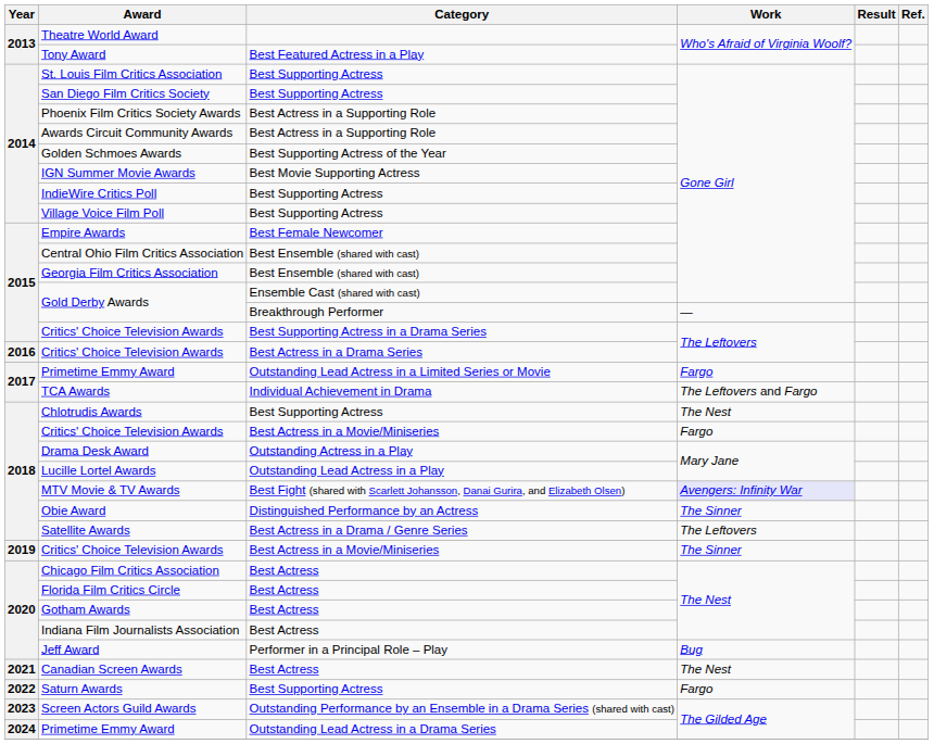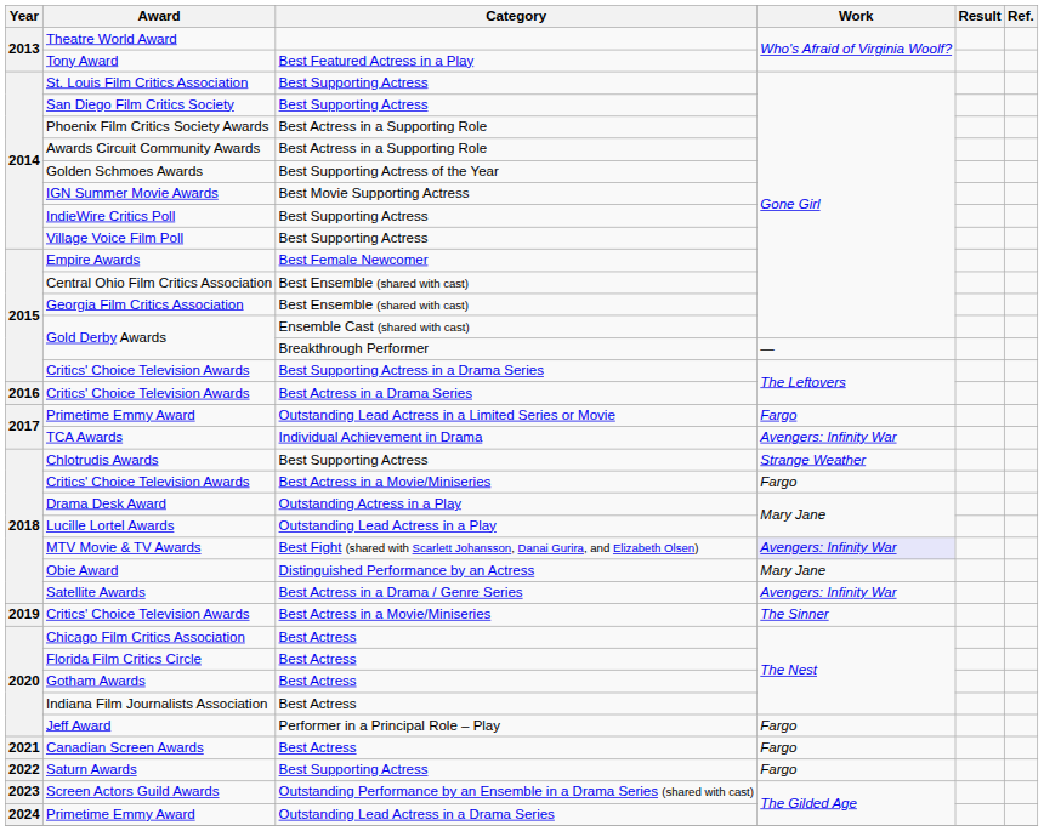 <table class="wikitable plainrowheaders sortable">
 <tr>
 <th scope="col">Year</th>
 <th scope="col">Award</th>
 <th scope="col">Category</th>
 <th scope="col">Work</th>
 <th scope="col">Result</th>
 <th scope="col" class=unsortable>Ref.</th>
 </tr>
 <tr>
 <th scope="row" rowspan="2">2013</th>
 <td><a href='#'>Theatre World Award</a></td>
 <td></td>
 <td rowspan="2"><em><a href='#'>Who's Afraid of Virginia Woolf?</a></em></td>
 <td></td>
 <td></td>
 </tr>
 <tr>
 <td><a href='#'>Tony Award</a></td>
 <td><a href='#'>Best Featured Actress in a Play</a></td>
 <td></td>
 <td></td>
 </tr>
 <tr>
 <th scope="row" rowspan="8">2014</th>
 <td><a href='#'>St. Louis Film Critics Association</a></td>
 <td><a href='#'>Best Supporting Actress</a></td>
 <td rowspan="12"><em><a href='#'>Gone Girl</a></em></td>
 <td></td>
 <td></td>
 </tr>
 <tr>
 <td><a href='#'>San Diego Film Critics Society</a></td>
 <td><a href='#'>Best Supporting Actress</a></td>
 <td></td>
 <td></td>
 </tr>
 <tr>
 <td>Phoenix Film Critics Society Awards</td>
 <td>Best Actress in a Supporting Role</td>
 <td></td>
 <td></td>
 </tr>
 <tr>
 <td>Awards Circuit Community Awards</td>
 <td>Best Actress in a Supporting Role</td>
 <td></td>
 <td></td>
 </tr>
 <tr>
 <td>Golden Schmoes Awards</td>
 <td>Best Supporting Actress of the Year</td>
 <td></td>
 <td></td>
 </tr>
 <tr>
 <td><a href='#'>IGN Summer Movie Awards</a></td>
 <td>Best Movie Supporting Actress</td>
 <td></td>
 <td></td>
 </tr>
 <tr>
 <td><a href='#'>IndieWire Critics Poll</a></td>
 <td>Best Supporting Actress</td>
 <td></td>
 <td></td>
 </tr>
 <tr>
 <td><a href='#'>Village Voice Film Poll</a></td>
 <td>Best Supporting Actress</td>
 <td></td>
 <td></td>
 </tr>
 <tr>
 <th scope="row" rowspan="6">2015</th>
 <td><a href='#'>Empire Awards</a></td>
 <td><a href='#'>Best Female Newcomer</a></td>
 <td></td>
 <td></td>
 </tr>
 <tr>
 <td>Central Ohio Film Critics Association</td>
 <td>Best Ensemble <small>(shared with cast)</small></td>
 <td></td>
 <td></td>
 </tr>
 <tr>
 <td><a href='#'>Georgia Film Critics Association</a></td>
 <td>Best Ensemble <small>(shared with cast)</small></td>
 <td></td>
 <td></td>
 </tr>
 <tr>
 <td rowspan="2"><a href='#'>Gold Derby</a> Awards</td>
 <td>Ensemble Cast <small> (shared with cast)</small></td>
 <td></td>
 <td></td>
 </tr>
 <tr>
 <td>Breakthrough Performer</td>
 <td>—</td>
 <td></td>
 <td></td>
 </tr>
 <tr>
 <td><a href='#'>Critics' Choice Television Awards</a></td>
 <td><a href='#'>Best Supporting Actress in a Drama Series</a></td>
 <td rowspan="2" data-sort-value="Leftovers, The"><em><a href='#'>The Leftovers</a></em></td>
 <td></td>
 <td></td>
 </tr>
 <tr>
 <th scope="row">2016</th>
 <td><a href='#'>Critics' Choice Television Awards</a></td>
 <td><a href='#'>Best Actress in a Drama Series</a></td>
 <td></td>
 <td></td>
 </tr>
 <tr>
 <th scope="row" rowspan="2">2017</th>
 <td><a href='#'>Primetime Emmy Award</a></td>
 <td><a href='#'>Outstanding Lead Actress in a Limited Series or Movie</a></td>
 <td><em><a href='#'>Fargo</a></em></td>
 <td></td>
 <td></td>
 </tr>
 <tr>
 <td><a href='#'>TCA Awards</a></td>
 <td><a href='#'>Individual Achievement in Drama</a></td>
-<td data-sort-value="Leftovers, The and Fargo"><em>The Leftovers</em> and <em>Fargo</em></td>
+<td><em><a href='#'>Avengers: Infinity War</a></em></td>
 <td></td>
 <td></td>
 </tr>
 <tr>
 <th scope="row" rowspan="7">2018</th>
 <td><a href='#'>Chlotrudis Awards</a></td>
 <td>Best Supporting Actress</td>
-<td data-sort-value="Nest, The"><em>The Nest</em></td>
+<td><em><a href='#'>Strange Weather</a></em></td>
 <td></td>
 <td></td>
 </tr>
 <tr>
 <td><a href='#'>Critics' Choice Television Awards</a></td>
 <td><a href='#'>Best Actress in a Movie/Miniseries</a></td>
 <td><em>Fargo</em></td>
 <td></td>
 <td></td>
 </tr>
 <tr>
 <td><a href='#'>Drama Desk Award</a></td>
 <td><a href='#'>Outstanding Actress in a Play</a></td>
 <td rowspan="2"><em>Mary Jane</em></td>
 <td></td>
 <td></td>
 </tr>
 <tr>
 <td><a href='#'>Lucille Lortel Awards</a></td>
 <td><a href='#'>Outstanding Lead Actress in a Play</a></td>
 <td></td>
 <td></td>
 </tr>
 <tr>
 <td><a href='#'>MTV Movie & TV Awards</a></td>
 <td><a href='#'>Best Fight</a> <small>(shared with <a href='#'>Scarlett Johansson</a>, <a href='#'>Danai Gurira</a>, and <a href='#'>Elizabeth Olsen</a>)</small></td>
 <td style="background: lavender;"><em><a href='#'>Avengers: Infinity War</a></em></td>
 <td></td>
 <td></td>
 </tr>
 <tr>
 <td><a href='#'>Obie Award</a></td>
 <td><a href='#'>Distinguished Performance by an Actress</a></td>
-<td data-sort-value="Sinner, The"><em><a href='#'>The Sinner</a></em></td>
+<td><em>Mary Jane</em></td>
 <td></td>
 <td></td>
 </tr>
 <tr>
 <td><a href='#'>Satellite Awards</a></td>
 <td><a href='#'>Best Actress in a Drama / Genre Series</a></td>
-<td data-sort-value="Leftovers, The"><em>The Leftovers</em></td>
+<td><em><a href='#'>Avengers: Infinity War</a></em></td>
 <td></td>
 <td></td>
 </tr>
 <tr>
 <th scope="row">2019</th>
 <td><a href='#'>Critics' Choice Television Awards</a></td>
 <td><a href='#'>Best Actress in a Movie/Miniseries</a></td>
 <td data-sort-value="Sinner, The"><em><a href='#'>The Sinner</a></em></td>
 <td></td>
 <td></td>
 </tr>
 <tr>
 <th scope="row" rowspan="5">2020</th>
 <td><a href='#'>Chicago Film Critics Association</a></td>
 <td><a href='#'>Best Actress</a></td>
 <td rowspan="4" data-sort-value="Nest, The"><em><a href='#'>The Nest</a></em></td>
 <td></td>
 <td></td>
 </tr>
 <tr>
 <td><a href='#'>Florida Film Critics Circle</a></td>
 <td><a href='#'>Best Actress</a></td>
 <td></td>
 <td></td>
 </tr>
 <tr>
 <td><a href='#'>Gotham Awards</a></td>
 <td><a href='#'>Best Actress</a></td>
 <td></td>
 <td></td>
 </tr>
 <tr>
 <td>Indiana Film Journalists Association</td>
 <td>Best Actress</td>
 <td></td>
 <td></td>
 </tr>
 <tr>
 <td><a href='#'>Jeff Award</a></td>
 <td>Performer in a Principal Role – Play</td>
-<td><em><a href='#'>Bug</a></em></td>
+<td><em>Fargo</em></td>
 <td></td>
 <td></td>
 </tr>
 <tr>
 <th scope="row">2021</th>
 <td><a href='#'>Canadian Screen Awards</a></td>
 <td><a href='#'>Best Actress</a></td>
-<td data-sort-value="Nest, The"><em>The Nest</em></td>
+<td><em>Fargo</em></td>
 <td></td>
 <td></td>
 </tr>
 <tr>
 <th scope="row">2022</th>
 <td><a href='#'>Saturn Awards</a></td>
 <td><a href='#'>Best Supporting Actress</a></td>
 <td><em>Fargo</em></td>
 <td></td>
 <td></td>
 </tr>
 <tr>
 <th scope="row">2023</th>
 <td><a href='#'>Screen Actors Guild Awards</a></td>
 <td><a href='#'>Outstanding Performance by an Ensemble in a Drama Series</a> <small>(shared with cast)</small></td>
 <td rowspan="2" data-sort-value="Gilded Age, The"><em><a href='#'>The Gilded Age</a></em></td>
 <td></td>
 <td></td>
 </tr>
 <tr>
 <th scope="row">2024</th>
 <td><a href='#'>Primetime Emmy Award</a></td>
 <td><a href='#'>Outstanding Lead Actress in a Drama Series</a></td>
 <td></td>
 <td></td>
 </tr>
 <tr>
 </tr>
 </table>
